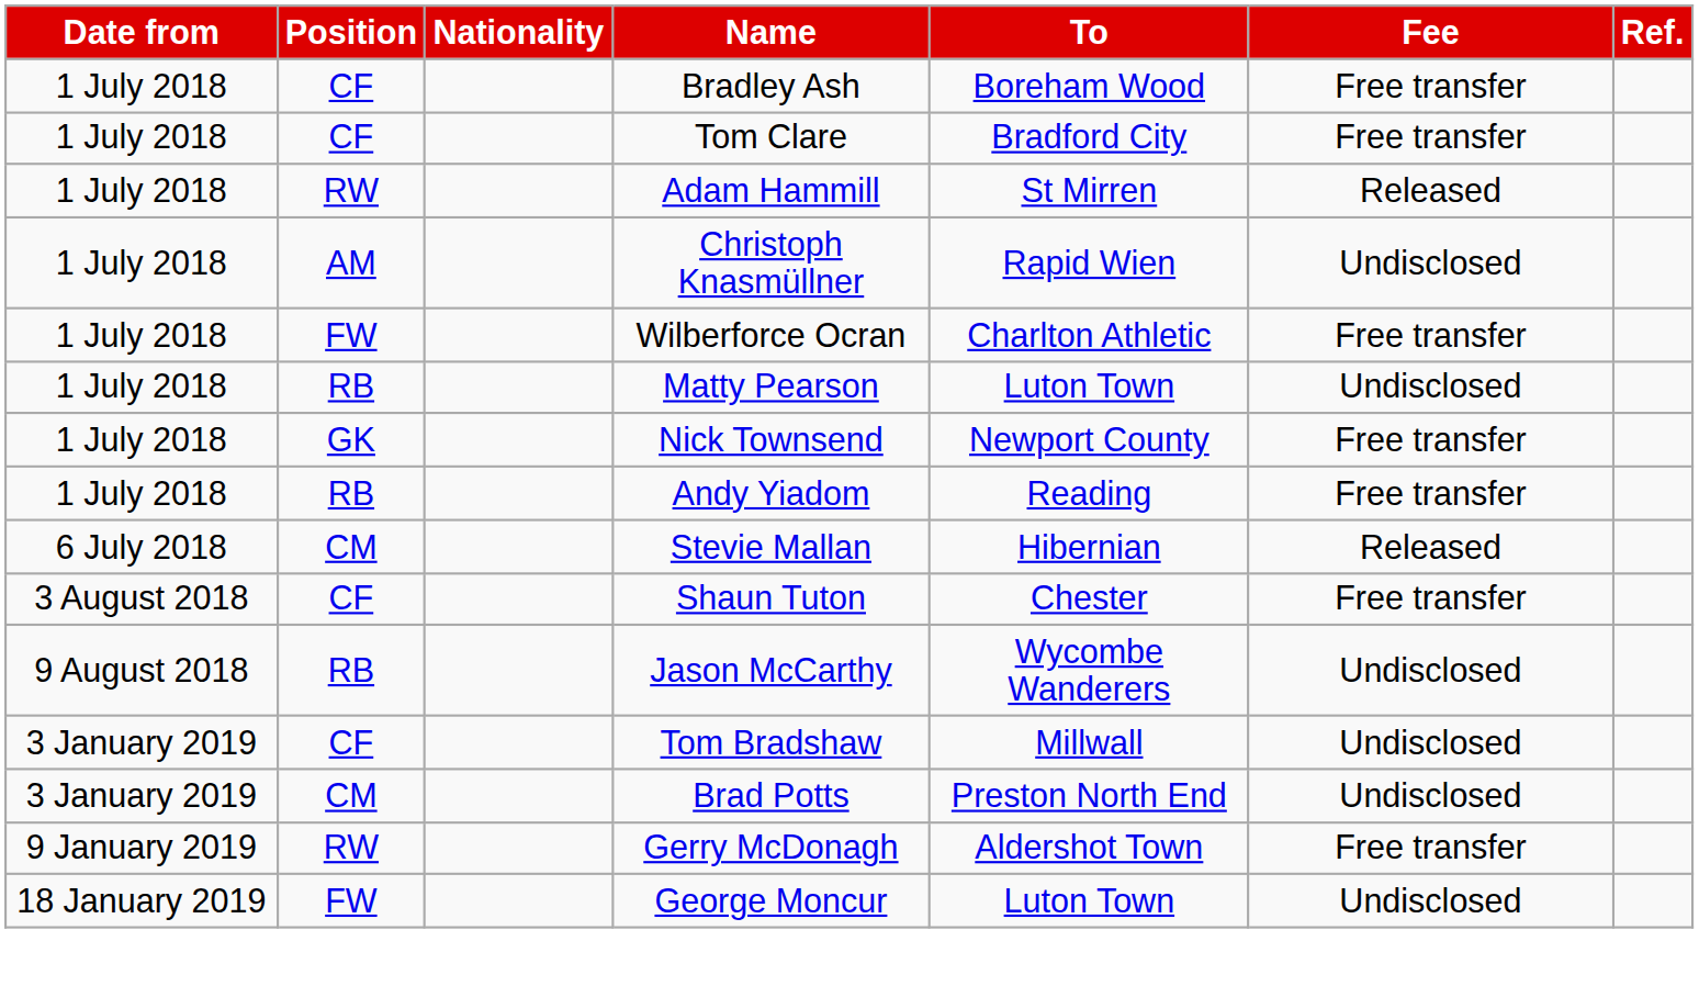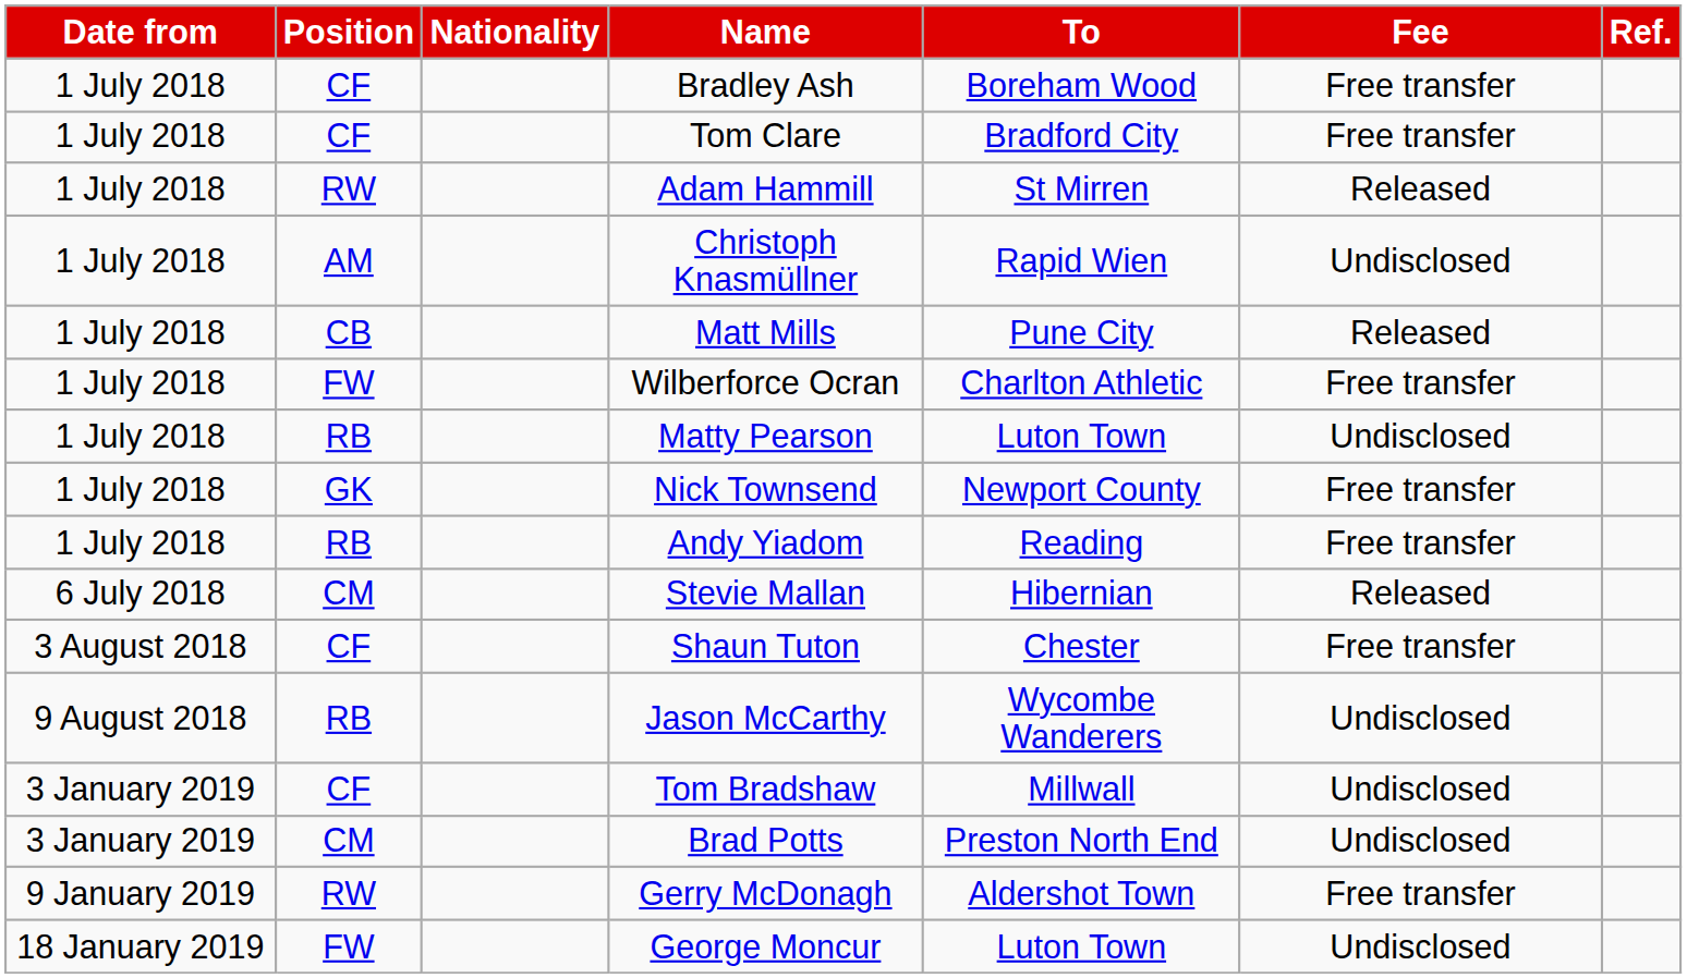 <table class="wikitable"  style="text-align:center; font-size:90%; ">
 <tr>
 <th style="background:#DD0000; color:white; width:110px;">Date from</th>
 <th style="background:#DD0000; color:white; width:50px;">Position</th>
 <th style="background:#DD0000; color:white; width:50px;">Nationality</th>
 <th style="background:#DD0000; color:white; width:130px;">Name</th>
 <th style="background:#DD0000; color:white; width:130px;">To</th>
 <th style="background:#DD0000; color:white; width:150px;">Fee</th>
 <th style="background:#DD0000; color:white; width:25px;">Ref.</th>
 </tr>
 <tr>
 <td>1 July 2018</td>
 <td><a href='#'>CF</a></td>
 <td></td>
 <td>Bradley Ash</td>
 <td><a href='#'>Boreham Wood</a></td>
 <td>Free transfer</td>
 <td></td>
 </tr>
 <tr>
 <td>1 July 2018</td>
 <td><a href='#'>CF</a></td>
 <td></td>
 <td>Tom Clare</td>
 <td><a href='#'>Bradford City</a></td>
 <td>Free transfer</td>
 <td></td>
 </tr>
 <tr>
 <td>1 July 2018</td>
 <td><a href='#'>RW</a></td>
 <td></td>
 <td><a href='#'>Adam Hammill</a></td>
 <td> <a href='#'>St Mirren</a></td>
 <td>Released</td>
 <td></td>
 </tr>
 <tr>
 <td>1 July 2018</td>
 <td><a href='#'>AM</a></td>
 <td></td>
 <td><a href='#'>Christoph Knasmüllner</a></td>
 <td> <a href='#'>Rapid Wien</a></td>
 <td>Undisclosed</td>
+<td></td>
+</tr>
+<tr>
+<td>1 July 2018</td>
+<td><a href='#'>CB</a></td>
+<td></td>
+<td><a href='#'>Matt Mills</a></td>
+<td> <a href='#'>Pune City</a></td>
+<td>Released</td>
 <td></td>
 </tr>
 <tr>
 <td>1 July 2018</td>
 <td><a href='#'>FW</a></td>
 <td></td>
 <td>Wilberforce Ocran</td>
 <td><a href='#'>Charlton Athletic</a></td>
 <td>Free transfer</td>
 <td></td>
 </tr>
 <tr>
 <td>1 July 2018</td>
 <td><a href='#'>RB</a></td>
 <td></td>
 <td><a href='#'>Matty Pearson</a></td>
 <td><a href='#'>Luton Town</a></td>
 <td>Undisclosed</td>
 <td></td>
 </tr>
 <tr>
 <td>1 July 2018</td>
 <td><a href='#'>GK</a></td>
 <td></td>
 <td><a href='#'>Nick Townsend</a></td>
 <td> <a href='#'>Newport County</a></td>
 <td>Free transfer</td>
 <td></td>
 </tr>
 <tr>
 <td>1 July 2018</td>
 <td><a href='#'>RB</a></td>
 <td></td>
 <td><a href='#'>Andy Yiadom</a></td>
 <td><a href='#'>Reading</a></td>
 <td>Free transfer</td>
 <td></td>
 </tr>
 <tr>
 <td>6 July 2018</td>
 <td><a href='#'>CM</a></td>
 <td></td>
 <td><a href='#'>Stevie Mallan</a></td>
 <td> <a href='#'>Hibernian</a></td>
 <td>Released</td>
 <td></td>
 </tr>
 <tr>
 <td>3 August 2018</td>
 <td><a href='#'>CF</a></td>
 <td></td>
 <td><a href='#'>Shaun Tuton</a></td>
 <td><a href='#'>Chester</a></td>
 <td>Free transfer</td>
 <td></td>
 </tr>
 <tr>
 <td>9 August 2018</td>
 <td><a href='#'>RB</a></td>
 <td></td>
 <td><a href='#'>Jason McCarthy</a></td>
 <td><a href='#'>Wycombe Wanderers</a></td>
 <td>Undisclosed</td>
 <td></td>
 </tr>
 <tr>
 <td>3 January 2019</td>
 <td><a href='#'>CF</a></td>
 <td></td>
 <td><a href='#'>Tom Bradshaw</a></td>
 <td><a href='#'>Millwall</a></td>
 <td>Undisclosed</td>
 <td></td>
 </tr>
 <tr>
 <td>3 January 2019</td>
 <td><a href='#'>CM</a></td>
 <td></td>
 <td><a href='#'>Brad Potts</a></td>
 <td><a href='#'>Preston North End</a></td>
 <td>Undisclosed</td>
 <td></td>
 </tr>
 <tr>
 <td>9 January 2019</td>
 <td><a href='#'>RW</a></td>
 <td></td>
 <td><a href='#'>Gerry McDonagh</a></td>
 <td><a href='#'>Aldershot Town</a></td>
 <td>Free transfer</td>
 <td></td>
 </tr>
 <tr>
 <td>18 January 2019</td>
 <td><a href='#'>FW</a></td>
 <td></td>
 <td><a href='#'>George Moncur</a></td>
 <td><a href='#'>Luton Town</a></td>
 <td>Undisclosed</td>
 <td></td>
 </tr>
 </table>
